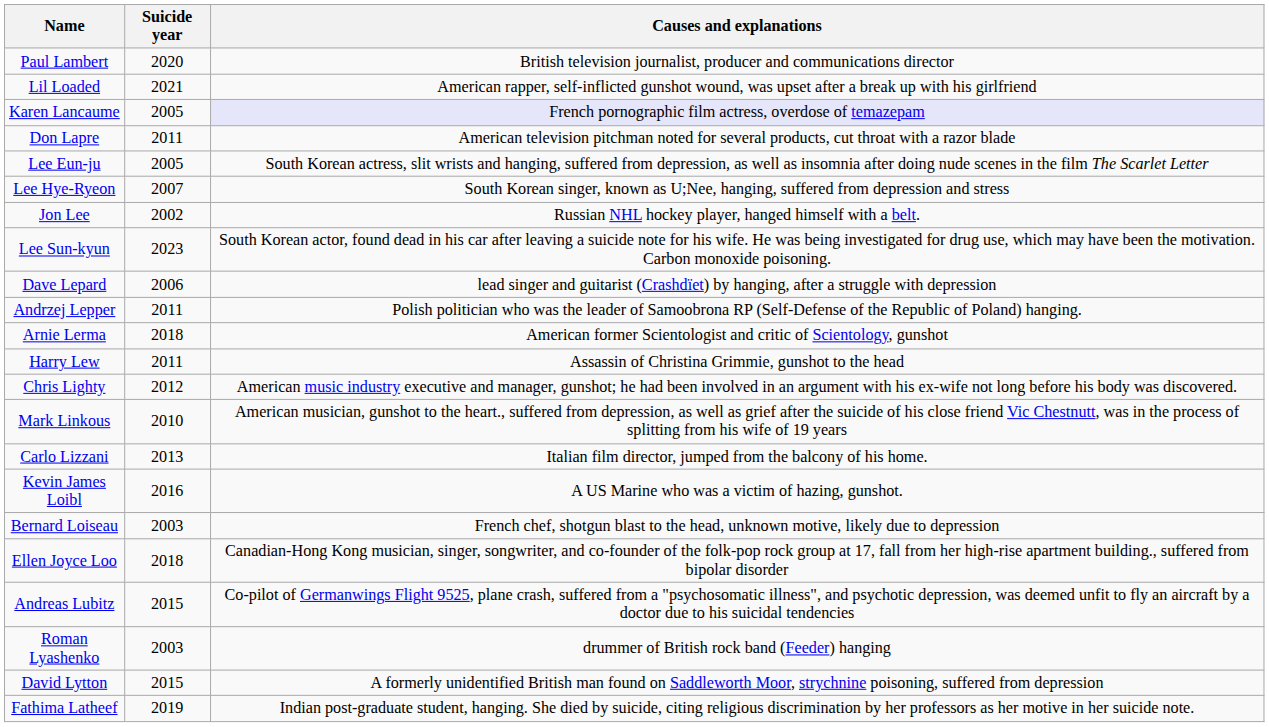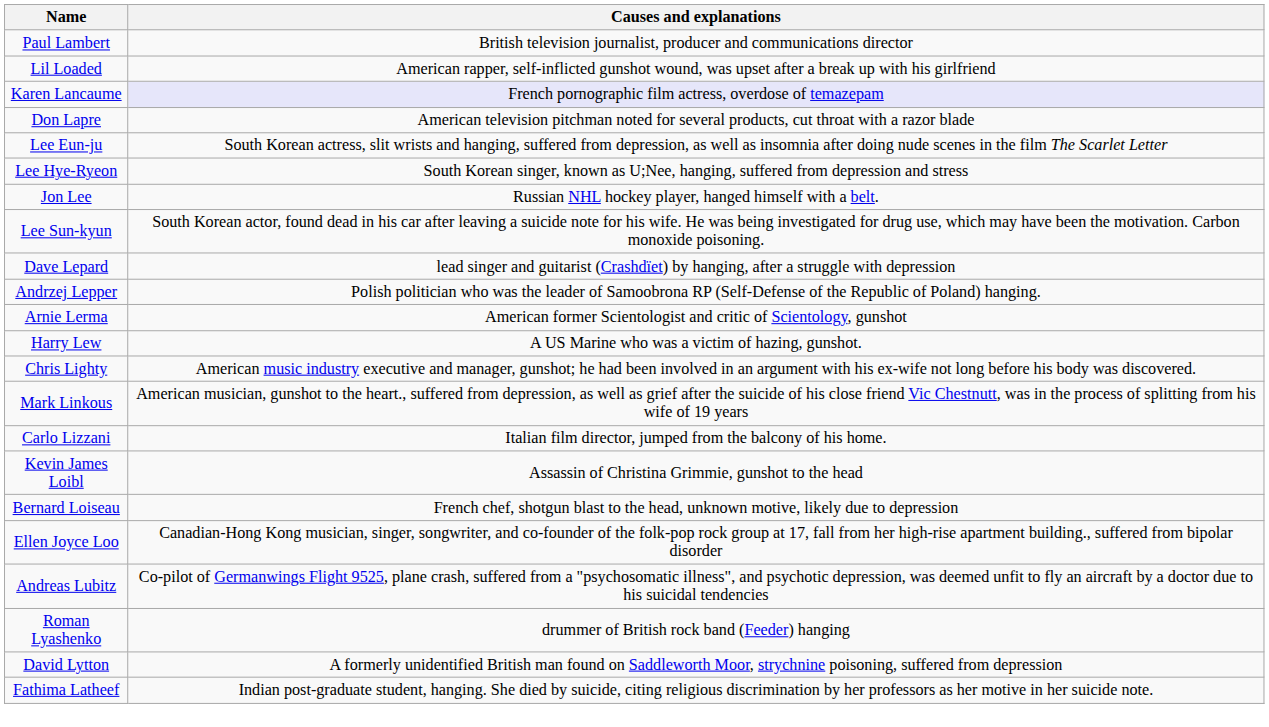 <table class="wikitable sortable" style="text-align: center;">
 <tr>
 <th>Name</th>
-<th>Suicide year</th>
 <th>Causes and explanations</th>
 </tr>
 <tr>
 <td><a href='#'>Paul Lambert</a></td>
-<td>2020</td>
 <td>British television journalist, producer and communications director</td>
 </tr>
 <tr>
 <td><a href='#'>Lil Loaded</a></td>
-<td>2021</td>
 <td>American rapper, self-inflicted gunshot wound, was upset after a break up with his girlfriend</td>
 </tr>
 <tr>
 <td><a href='#'>Karen Lancaume</a></td>
-<td>2005</td>
 <td style="background: lavender;">French pornographic film actress, overdose of <a href='#'>temazepam</a></td>
 </tr>
 <tr>
 <td><a href='#'>Don Lapre</a></td>
-<td>2011</td>
 <td>American television pitchman noted for several products, cut throat with a razor blade</td>
 </tr>
 <tr>
 <td><a href='#'>Lee Eun-ju</a></td>
-<td>2005</td>
 <td>South Korean actress, slit wrists and hanging, suffered from depression, as well as insomnia after doing nude scenes in the film <em>The Scarlet Letter</em></td>
 </tr>
 <tr>
 <td><a href='#'>Lee Hye-Ryeon</a></td>
-<td>2007</td>
 <td>South Korean singer, known as U;Nee, hanging, suffered from depression and stress</td>
 </tr>
 <tr>
 <td><a href='#'>Jon Lee</a></td>
-<td>2002</td>
 <td>Russian <a href='#'>NHL</a> hockey player, hanged himself with a <a href='#'>belt</a>.</td>
 </tr>
 <tr>
 <td><a href='#'>Lee Sun-kyun</a></td>
-<td>2023</td>
 <td>South Korean actor, found dead in his car after leaving a suicide note for his wife. He was being investigated for drug use, which may have been the motivation. Carbon monoxide poisoning.</td>
 </tr>
 <tr>
 <td><a href='#'>Dave Lepard</a></td>
-<td>2006</td>
 <td>lead singer and guitarist (<a href='#'>Crashdïet</a>) by hanging, after a struggle with depression</td>
 </tr>
 <tr>
 <td><a href='#'>Andrzej Lepper</a></td>
-<td>2011</td>
 <td>Polish politician who was the leader of Samoobrona RP (Self-Defense of the Republic of Poland)  hanging.</td>
 </tr>
 <tr>
 <td><a href='#'>Arnie Lerma</a></td>
-<td>2018</td>
 <td>American former Scientologist and critic of <a href='#'>Scientology</a>, gunshot</td>
 </tr>
 <tr>
 <td><a href='#'>Harry Lew</a></td>
-<td>2011</td>
-<td>Assassin of Christina Grimmie, gunshot to the head</td>
+<td>A US Marine who was a victim of hazing, gunshot.</td>
 </tr>
 <tr>
 <td><a href='#'>Chris Lighty</a></td>
-<td>2012</td>
 <td>American <a href='#'>music industry</a> executive and manager, gunshot; he had been involved in an argument with his ex-wife not long before his body was discovered.</td>
 </tr>
 <tr>
 <td><a href='#'>Mark Linkous</a></td>
-<td>2010</td>
 <td>American musician, gunshot to the heart., suffered from depression, as well as grief after the suicide of his close friend <a href='#'>Vic Chestnutt</a>, was in the process of splitting from his wife of 19 years</td>
 </tr>
 <tr>
 <td><a href='#'>Carlo Lizzani</a></td>
-<td>2013</td>
 <td>Italian film director, jumped from the balcony of his home.</td>
 </tr>
 <tr>
 <td><a href='#'>Kevin James Loibl</a></td>
-<td>2016</td>
-<td>A US Marine who was a victim of hazing, gunshot.</td>
+<td>Assassin of Christina Grimmie, gunshot to the head</td>
 </tr>
 <tr>
 <td><a href='#'>Bernard Loiseau</a></td>
-<td>2003</td>
 <td>French chef, shotgun blast to the head, unknown motive, likely due to depression</td>
 </tr>
 <tr>
 <td><a href='#'>Ellen Joyce Loo</a></td>
-<td>2018</td>
 <td>Canadian-Hong Kong musician, singer, songwriter, and co-founder of the folk-pop rock group at 17, fall from her high-rise apartment building., suffered from bipolar disorder</td>
 </tr>
 <tr>
 <td><a href='#'>Andreas Lubitz</a></td>
-<td>2015</td>
 <td>Co-pilot of <a href='#'>Germanwings Flight 9525</a>, plane crash, suffered from a "psychosomatic illness", and psychotic depression, was deemed unfit to fly an aircraft by a doctor due to his suicidal tendencies</td>
 </tr>
 <tr>
 <td><a href='#'>Roman Lyashenko</a></td>
-<td>2003</td>
 <td>drummer of British rock band (<a href='#'>Feeder</a>)  hanging</td>
 </tr>
 <tr>
 <td><a href='#'>David Lytton</a></td>
-<td>2015</td>
 <td>A formerly unidentified British man found on <a href='#'>Saddleworth Moor</a>, <a href='#'>strychnine</a> poisoning, suffered from depression</td>
 </tr>
 <tr>
 <td><a href='#'>Fathima Latheef</a></td>
-<td>2019</td>
 <td>Indian post-graduate student, hanging. She died by suicide, citing religious discrimination by her professors as her motive in her suicide note.</td>
 </tr>
 </table>
